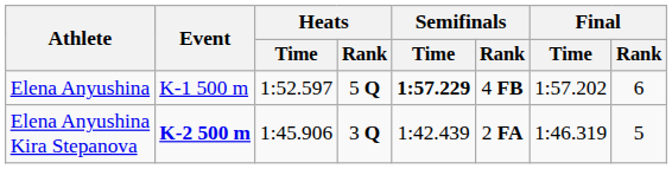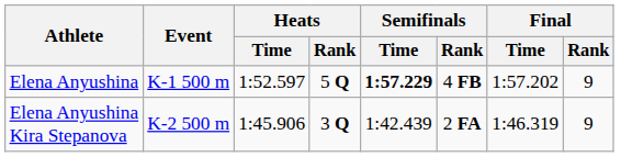 <table class=wikitable style="font-size:90%">
 <tr>
 <th rowspan="2">Athlete</th>
 <th rowspan="2">Event</th>
 <th colspan=2>Heats</th>
 <th colspan=2>Semifinals</th>
 <th colspan=2>Final</th>
 </tr>
 <tr style="font-size:95%">
 <th>Time</th>
 <th>Rank</th>
 <th>Time</th>
 <th>Rank</th>
 <th>Time</th>
 <th>Rank</th>
 </tr>
 <tr align=center>
 <td align=left><a href='#'>Elena Anyushina</a></td>
 <td align=left><a href='#'>K-1 500 m</a></td>
 <td>1:52.597</td>
 <td>5 <strong>Q</strong></td>
 <td><strong>1:57.229</strong></td>
 <td>4 <strong>FB</strong></td>
 <td>1:57.202</td>
-<td>6</td>
+<td>9</td>
 </tr>
 <tr align=center>
 <td align=left><a href='#'>Elena Anyushina</a><br><a href='#'>Kira Stepanova</a></td>
-<td align=left><strong><a href='#'>K-2 500 m</a></strong></td>
+<td align=left><a href='#'>K-2 500 m</a></td>
 <td>1:45.906</td>
 <td>3 <strong>Q</strong></td>
 <td>1:42.439</td>
 <td>2 <strong>FA</strong></td>
 <td>1:46.319</td>
-<td>5</td>
+<td>9</td>
 </tr>
 </table>
